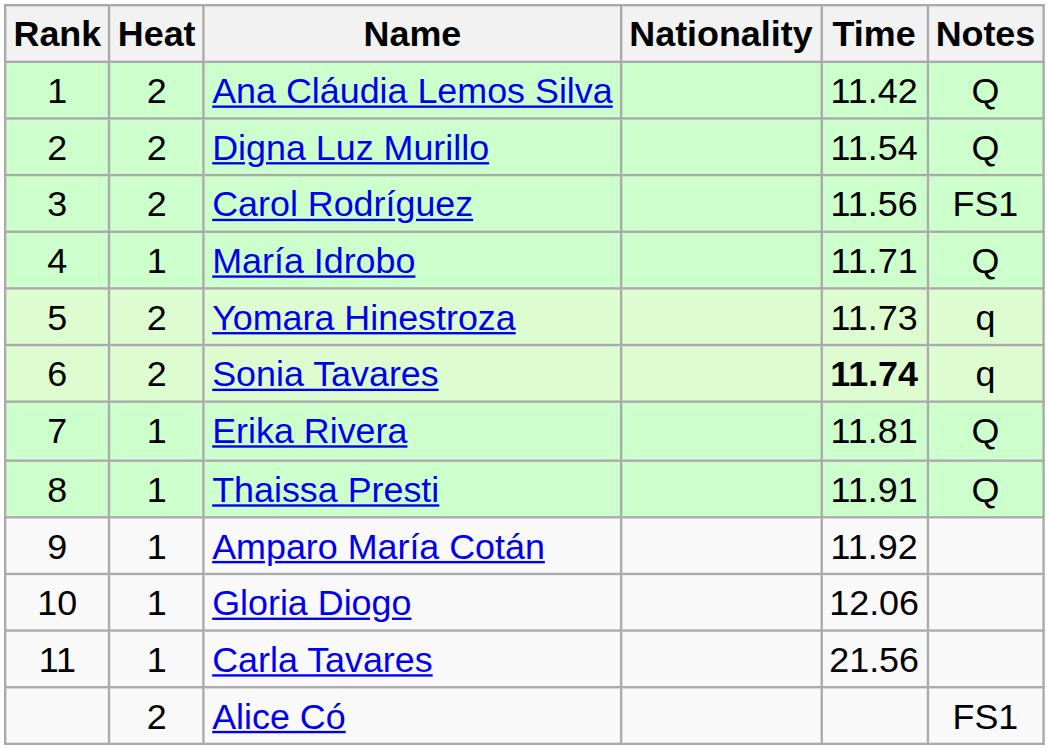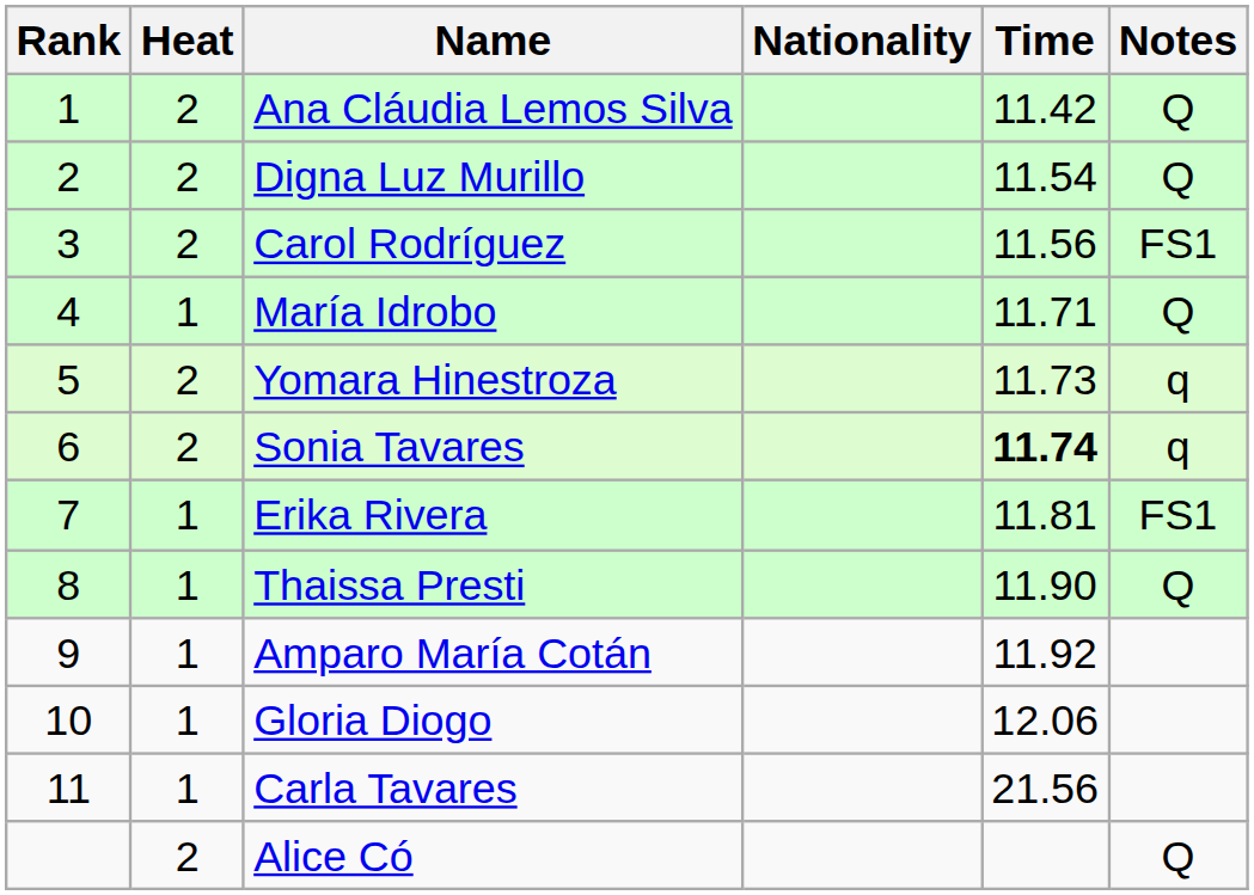 <table class="wikitable sortable" style="text-align:center;font-size:95%">
 <tr>
 <th>Rank</th>
 <th>Heat</th>
 <th>Name</th>
 <th>Nationality</th>
 <th>Time</th>
 <th>Notes</th>
 </tr>
 <tr bgcolor=ccffcc>
 <td>1</td>
 <td>2</td>
 <td align=left><a href='#'>Ana Cláudia Lemos Silva</a></td>
 <td align=left></td>
 <td>11.42</td>
 <td>Q</td>
 </tr>
 <tr bgcolor=ccffcc>
 <td>2</td>
 <td>2</td>
 <td align=left><a href='#'>Digna Luz Murillo</a></td>
 <td align=left></td>
 <td>11.54</td>
 <td>Q</td>
 </tr>
 <tr bgcolor=ccffcc>
 <td>3</td>
 <td>2</td>
 <td align=left><a href='#'>Carol Rodríguez</a></td>
 <td align=left></td>
 <td>11.56</td>
 <td>FS1</td>
 </tr>
 <tr bgcolor=ccffcc>
 <td>4</td>
 <td>1</td>
 <td align=left><a href='#'>María Idrobo</a></td>
 <td align=left></td>
 <td>11.71</td>
 <td>Q</td>
 </tr>
 <tr bgcolor=ddfdd>
 <td>5</td>
 <td>2</td>
 <td align=left><a href='#'>Yomara Hinestroza</a></td>
 <td align=left></td>
 <td>11.73</td>
 <td>q</td>
 </tr>
 <tr bgcolor=ddfdd>
 <td>6</td>
 <td>2</td>
 <td align=left><a href='#'>Sonia Tavares</a></td>
 <td align=left></td>
 <td><strong>11.74</strong></td>
 <td>q</td>
 </tr>
 <tr bgcolor=ccffcc>
 <td>7</td>
 <td>1</td>
 <td align=left><a href='#'>Erika Rivera</a></td>
 <td align=left></td>
 <td>11.81</td>
-<td>Q</td>
+<td>FS1</td>
 </tr>
 <tr bgcolor=ccffcc>
 <td>8</td>
 <td>1</td>
 <td align=left><a href='#'>Thaissa Presti</a></td>
 <td align=left></td>
-<td>11.91</td>
+<td>11.90</td>
 <td>Q</td>
 </tr>
 <tr>
 <td>9</td>
 <td>1</td>
 <td align=left><a href='#'>Amparo María Cotán</a></td>
 <td align=left></td>
 <td>11.92</td>
 <td></td>
 </tr>
 <tr>
 <td>10</td>
 <td>1</td>
 <td align=left><a href='#'>Gloria Diogo</a></td>
 <td align=left></td>
 <td>12.06</td>
 <td></td>
 </tr>
 <tr>
 <td>11</td>
 <td>1</td>
 <td align=left><a href='#'>Carla Tavares</a></td>
 <td align=left></td>
 <td>21.56</td>
 <td></td>
 </tr>
 <tr>
 <td></td>
 <td>2</td>
 <td align=left><a href='#'>Alice Có</a></td>
 <td align=left></td>
 <td></td>
-<td>FS1</td>
+<td>Q</td>
 </tr>
 </table>
